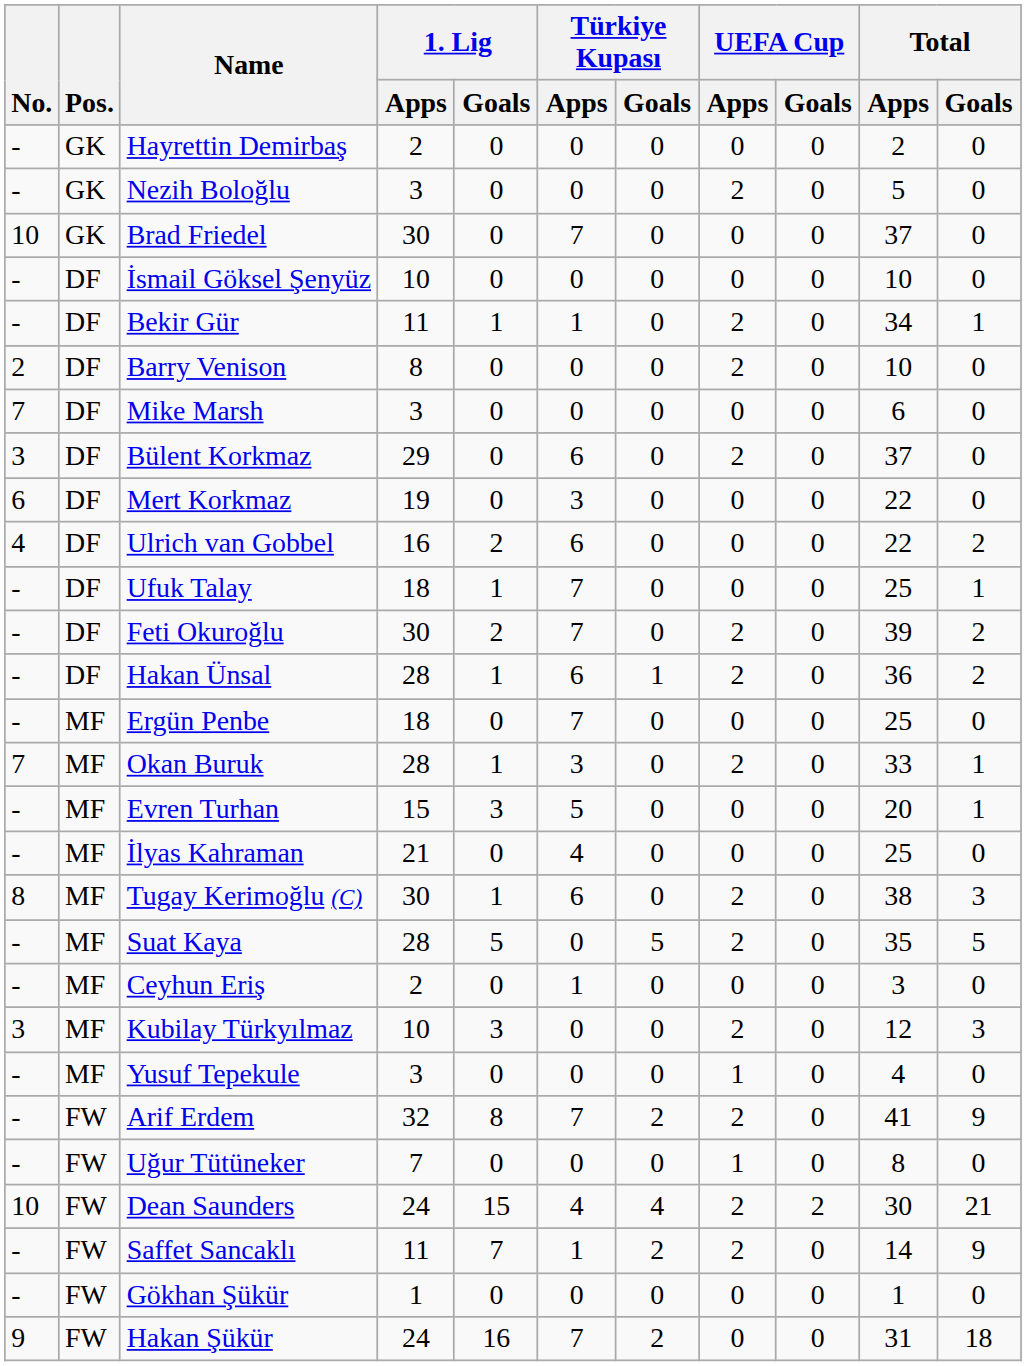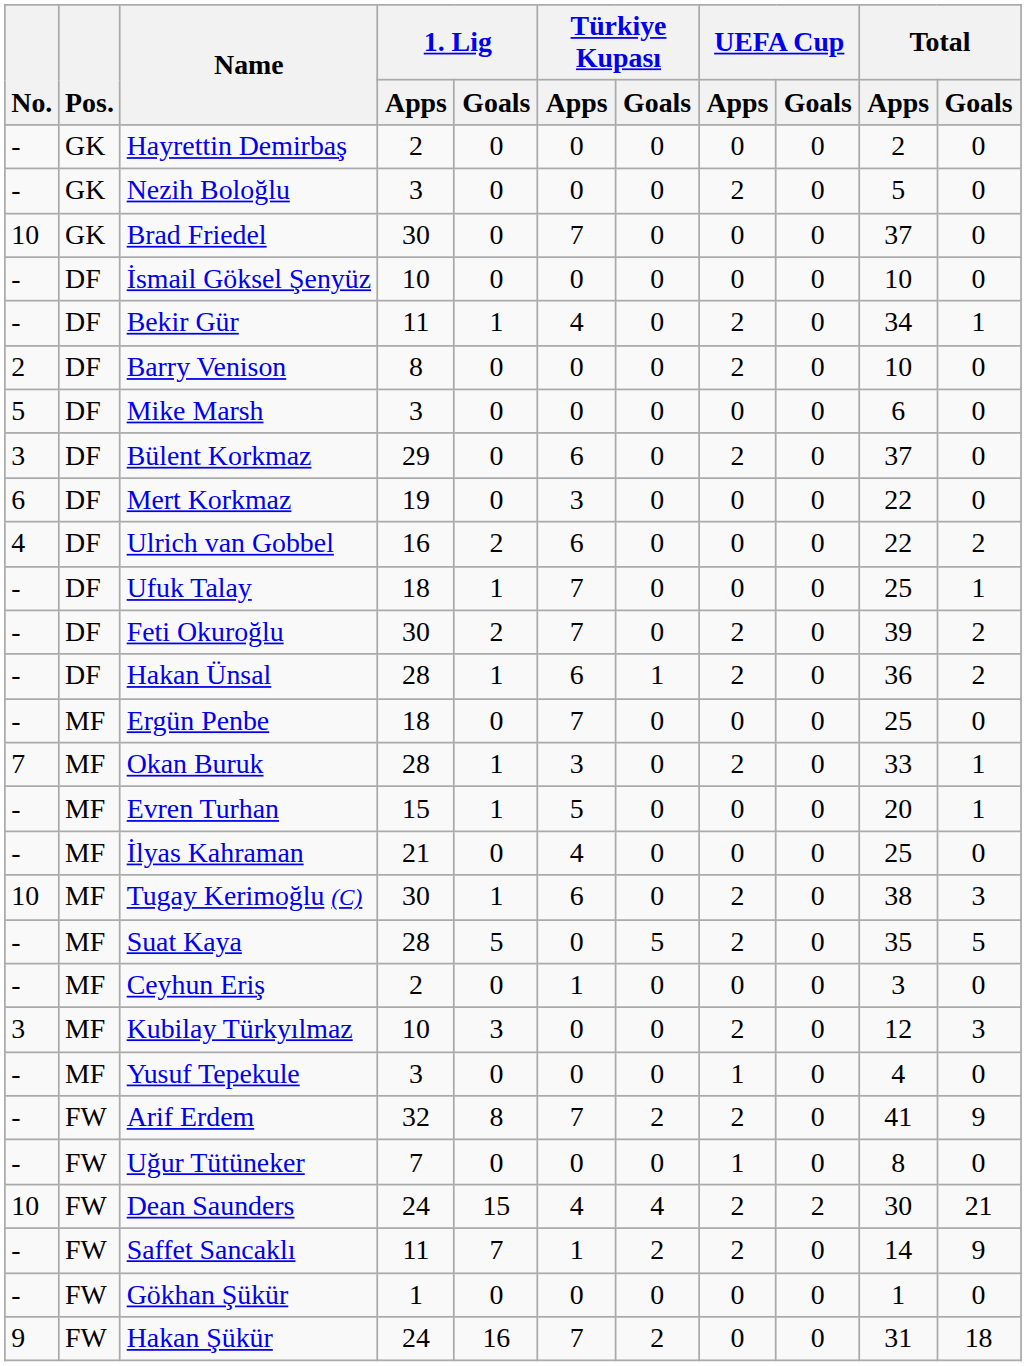 <table class="wikitable" style="text-align:center">
 <tr>
 <th rowspan="2" style="vertical-align:bottom;">No.</th>
 <th rowspan="2" style="vertical-align:bottom;">Pos.</th>
 <th rowspan="2">Name</th>
 <th colspan="2" style="width:85px;"><a href='#'>1. Lig</a></th>
 <th colspan="2" style="width:85px;"><a href='#'>Türkiye Kupası</a></th>
 <th colspan="2" style="width:85px;"><a href='#'>UEFA Cup</a></th>
 <th colspan="2" style="width:85px;">Total</th>
 </tr>
 <tr>
 <th>Apps</th>
 <th>Goals</th>
 <th>Apps</th>
 <th>Goals</th>
 <th>Apps</th>
 <th>Goals</th>
 <th>Apps</th>
 <th>Goals</th>
 </tr>
 <tr>
 <td align="left">-</td>
 <td align="left">GK</td>
 <td align="left"> <a href='#'>Hayrettin Demirbaş</a></td>
 <td>2</td>
 <td>0</td>
 <td>0</td>
 <td>0</td>
 <td>0</td>
 <td>0</td>
 <td>2</td>
 <td>0</td>
 </tr>
 <tr>
 <td align="left">-</td>
 <td align="left">GK</td>
 <td align="left"> <a href='#'>Nezih Boloğlu</a></td>
 <td>3</td>
 <td>0</td>
 <td>0</td>
 <td>0</td>
 <td>2</td>
 <td>0</td>
 <td>5</td>
 <td>0</td>
 </tr>
 <tr>
 <td align="left">10</td>
 <td align="left">GK</td>
 <td align="left"> <a href='#'>Brad Friedel</a></td>
 <td>30</td>
 <td>0</td>
 <td>7</td>
 <td>0</td>
 <td>0</td>
 <td>0</td>
 <td>37</td>
 <td>0</td>
 </tr>
 <tr>
 <td align="left">-</td>
 <td align="left">DF</td>
 <td align="left"> <a href='#'>İsmail Göksel Şenyüz</a></td>
 <td>10</td>
 <td>0</td>
 <td>0</td>
 <td>0</td>
 <td>0</td>
 <td>0</td>
 <td>10</td>
 <td>0</td>
 </tr>
 <tr>
 <td align="left">-</td>
 <td align="left">DF</td>
 <td align="left"> <a href='#'>Bekir Gür</a></td>
 <td>11</td>
 <td>1</td>
-<td>1</td>
+<td>4</td>
 <td>0</td>
 <td>2</td>
 <td>0</td>
 <td>34</td>
 <td>1</td>
 </tr>
 <tr>
 <td align="left">2</td>
 <td align="left">DF</td>
 <td align="left"> <a href='#'>Barry Venison</a></td>
 <td>8</td>
 <td>0</td>
 <td>0</td>
 <td>0</td>
 <td>2</td>
 <td>0</td>
 <td>10</td>
 <td>0</td>
 </tr>
 <tr>
-<td align="left">7</td>
+<td align="left">5</td>
 <td align="left">DF</td>
 <td align="left"> <a href='#'>Mike Marsh</a></td>
 <td>3</td>
 <td>0</td>
 <td>0</td>
 <td>0</td>
 <td>0</td>
 <td>0</td>
 <td>6</td>
 <td>0</td>
 </tr>
 <tr>
 <td align="left">3</td>
 <td align="left">DF</td>
 <td align="left"> <a href='#'>Bülent Korkmaz</a></td>
 <td>29</td>
 <td>0</td>
 <td>6</td>
 <td>0</td>
 <td>2</td>
 <td>0</td>
 <td>37</td>
 <td>0</td>
 </tr>
 <tr>
 <td align="left">6</td>
 <td align="left">DF</td>
 <td align="left"> <a href='#'>Mert Korkmaz</a></td>
 <td>19</td>
 <td>0</td>
 <td>3</td>
 <td>0</td>
 <td>0</td>
 <td>0</td>
 <td>22</td>
 <td>0</td>
 </tr>
 <tr>
 <td align="left">4</td>
 <td align="left">DF</td>
 <td align="left"> <a href='#'>Ulrich van Gobbel</a></td>
 <td>16</td>
 <td>2</td>
 <td>6</td>
 <td>0</td>
 <td>0</td>
 <td>0</td>
 <td>22</td>
 <td>2</td>
 </tr>
 <tr>
 <td align="left">-</td>
 <td align="left">DF</td>
 <td align="left"> <a href='#'>Ufuk Talay</a></td>
 <td>18</td>
 <td>1</td>
 <td>7</td>
 <td>0</td>
 <td>0</td>
 <td>0</td>
 <td>25</td>
 <td>1</td>
 </tr>
 <tr>
 <td align="left">-</td>
 <td align="left">DF</td>
 <td align="left"> <a href='#'>Feti Okuroğlu</a></td>
 <td>30</td>
 <td>2</td>
 <td>7</td>
 <td>0</td>
 <td>2</td>
 <td>0</td>
 <td>39</td>
 <td>2</td>
 </tr>
 <tr>
 <td align="left">-</td>
 <td align="left">DF</td>
 <td align="left"> <a href='#'>Hakan Ünsal</a></td>
 <td>28</td>
 <td>1</td>
 <td>6</td>
 <td>1</td>
 <td>2</td>
 <td>0</td>
 <td>36</td>
 <td>2</td>
 </tr>
 <tr>
 <td align="left">-</td>
 <td align="left">MF</td>
 <td align="left"> <a href='#'>Ergün Penbe</a></td>
 <td>18</td>
 <td>0</td>
 <td>7</td>
 <td>0</td>
 <td>0</td>
 <td>0</td>
 <td>25</td>
 <td>0</td>
 </tr>
 <tr>
 <td align="left">7</td>
 <td align="left">MF</td>
 <td align="left"> <a href='#'>Okan Buruk</a></td>
 <td>28</td>
 <td>1</td>
 <td>3</td>
 <td>0</td>
 <td>2</td>
 <td>0</td>
 <td>33</td>
 <td>1</td>
 </tr>
 <tr>
 <td align="left">-</td>
 <td align="left">MF</td>
 <td align="left"> <a href='#'>Evren Turhan</a></td>
 <td>15</td>
-<td>3</td>
+<td>1</td>
 <td>5</td>
 <td>0</td>
 <td>0</td>
 <td>0</td>
 <td>20</td>
 <td>1</td>
 </tr>
 <tr>
 <td align="left">-</td>
 <td align="left">MF</td>
 <td align="left"> <a href='#'>İlyas Kahraman</a></td>
 <td>21</td>
 <td>0</td>
 <td>4</td>
 <td>0</td>
 <td>0</td>
 <td>0</td>
 <td>25</td>
 <td>0</td>
 </tr>
 <tr>
-<td align="left">8</td>
+<td align="left">10</td>
 <td align="left">MF</td>
 <td align="left"> <a href='#'>Tugay Kerimoğlu</a> <small><em><a href='#'>(C)</a></em></small></td>
 <td>30</td>
 <td>1</td>
 <td>6</td>
 <td>0</td>
 <td>2</td>
 <td>0</td>
 <td>38</td>
 <td>3</td>
 </tr>
 <tr>
 <td align="left">-</td>
 <td align="left">MF</td>
 <td align="left"> <a href='#'>Suat Kaya</a></td>
 <td>28</td>
 <td>5</td>
 <td>0</td>
 <td>5</td>
 <td>2</td>
 <td>0</td>
 <td>35</td>
 <td>5</td>
 </tr>
 <tr>
 <td align="left">-</td>
 <td align="left">MF</td>
 <td align="left"> <a href='#'>Ceyhun Eriş</a></td>
 <td>2</td>
 <td>0</td>
 <td>1</td>
 <td>0</td>
 <td>0</td>
 <td>0</td>
 <td>3</td>
 <td>0</td>
 </tr>
 <tr>
 <td align="left">3</td>
 <td align="left">MF</td>
 <td align="left"> <a href='#'>Kubilay Türkyılmaz</a></td>
 <td>10</td>
 <td>3</td>
 <td>0</td>
 <td>0</td>
 <td>2</td>
 <td>0</td>
 <td>12</td>
 <td>3</td>
 </tr>
 <tr>
 <td align="left">-</td>
 <td align="left">MF</td>
 <td align="left"> <a href='#'>Yusuf Tepekule</a></td>
 <td>3</td>
 <td>0</td>
 <td>0</td>
 <td>0</td>
 <td>1</td>
 <td>0</td>
 <td>4</td>
 <td>0</td>
 </tr>
 <tr>
 <td align="left">-</td>
 <td align="left">FW</td>
 <td align="left"> <a href='#'>Arif Erdem</a></td>
 <td>32</td>
 <td>8</td>
 <td>7</td>
 <td>2</td>
 <td>2</td>
 <td>0</td>
 <td>41</td>
 <td>9</td>
 </tr>
 <tr>
 <td align="left">-</td>
 <td align="left">FW</td>
 <td align="left"> <a href='#'>Uğur Tütüneker</a></td>
 <td>7</td>
 <td>0</td>
 <td>0</td>
 <td>0</td>
 <td>1</td>
 <td>0</td>
 <td>8</td>
 <td>0</td>
 </tr>
 <tr>
 <td align="left">10</td>
 <td align="left">FW</td>
 <td align="left"> <a href='#'>Dean Saunders</a></td>
 <td>24</td>
 <td>15</td>
 <td>4</td>
 <td>4</td>
 <td>2</td>
 <td>2</td>
 <td>30</td>
 <td>21</td>
 </tr>
 <tr>
 <td align="left">-</td>
 <td align="left">FW</td>
 <td align="left"> <a href='#'>Saffet Sancaklı</a></td>
 <td>11</td>
 <td>7</td>
 <td>1</td>
 <td>2</td>
 <td>2</td>
 <td>0</td>
 <td>14</td>
 <td>9</td>
 </tr>
 <tr>
 <td align="left">-</td>
 <td align="left">FW</td>
 <td align="left"> <a href='#'>Gökhan Şükür</a></td>
 <td>1</td>
 <td>0</td>
 <td>0</td>
 <td>0</td>
 <td>0</td>
 <td>0</td>
 <td>1</td>
 <td>0</td>
 </tr>
 <tr>
 <td align="left">9</td>
 <td align="left">FW</td>
 <td align="left"> <a href='#'>Hakan Şükür</a></td>
 <td>24</td>
 <td>16</td>
 <td>7</td>
 <td>2</td>
 <td>0</td>
 <td>0</td>
 <td>31</td>
 <td>18</td>
 </tr>
 </table>
